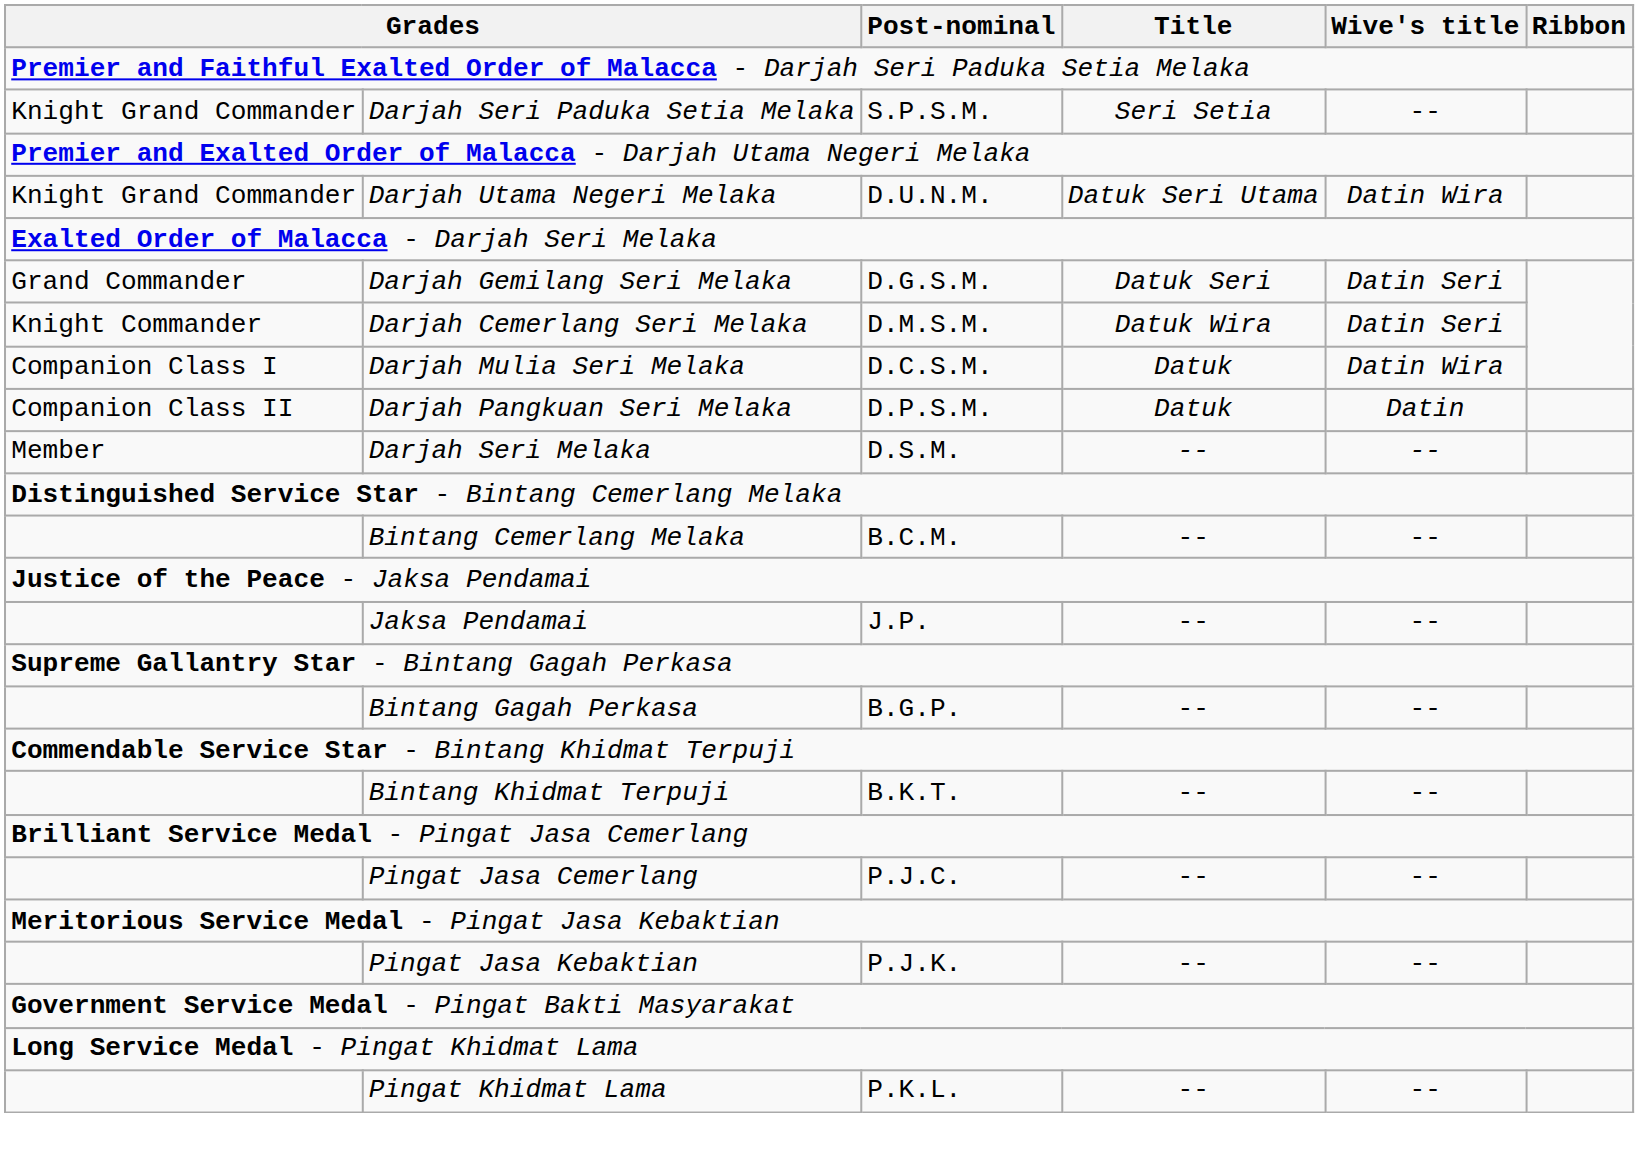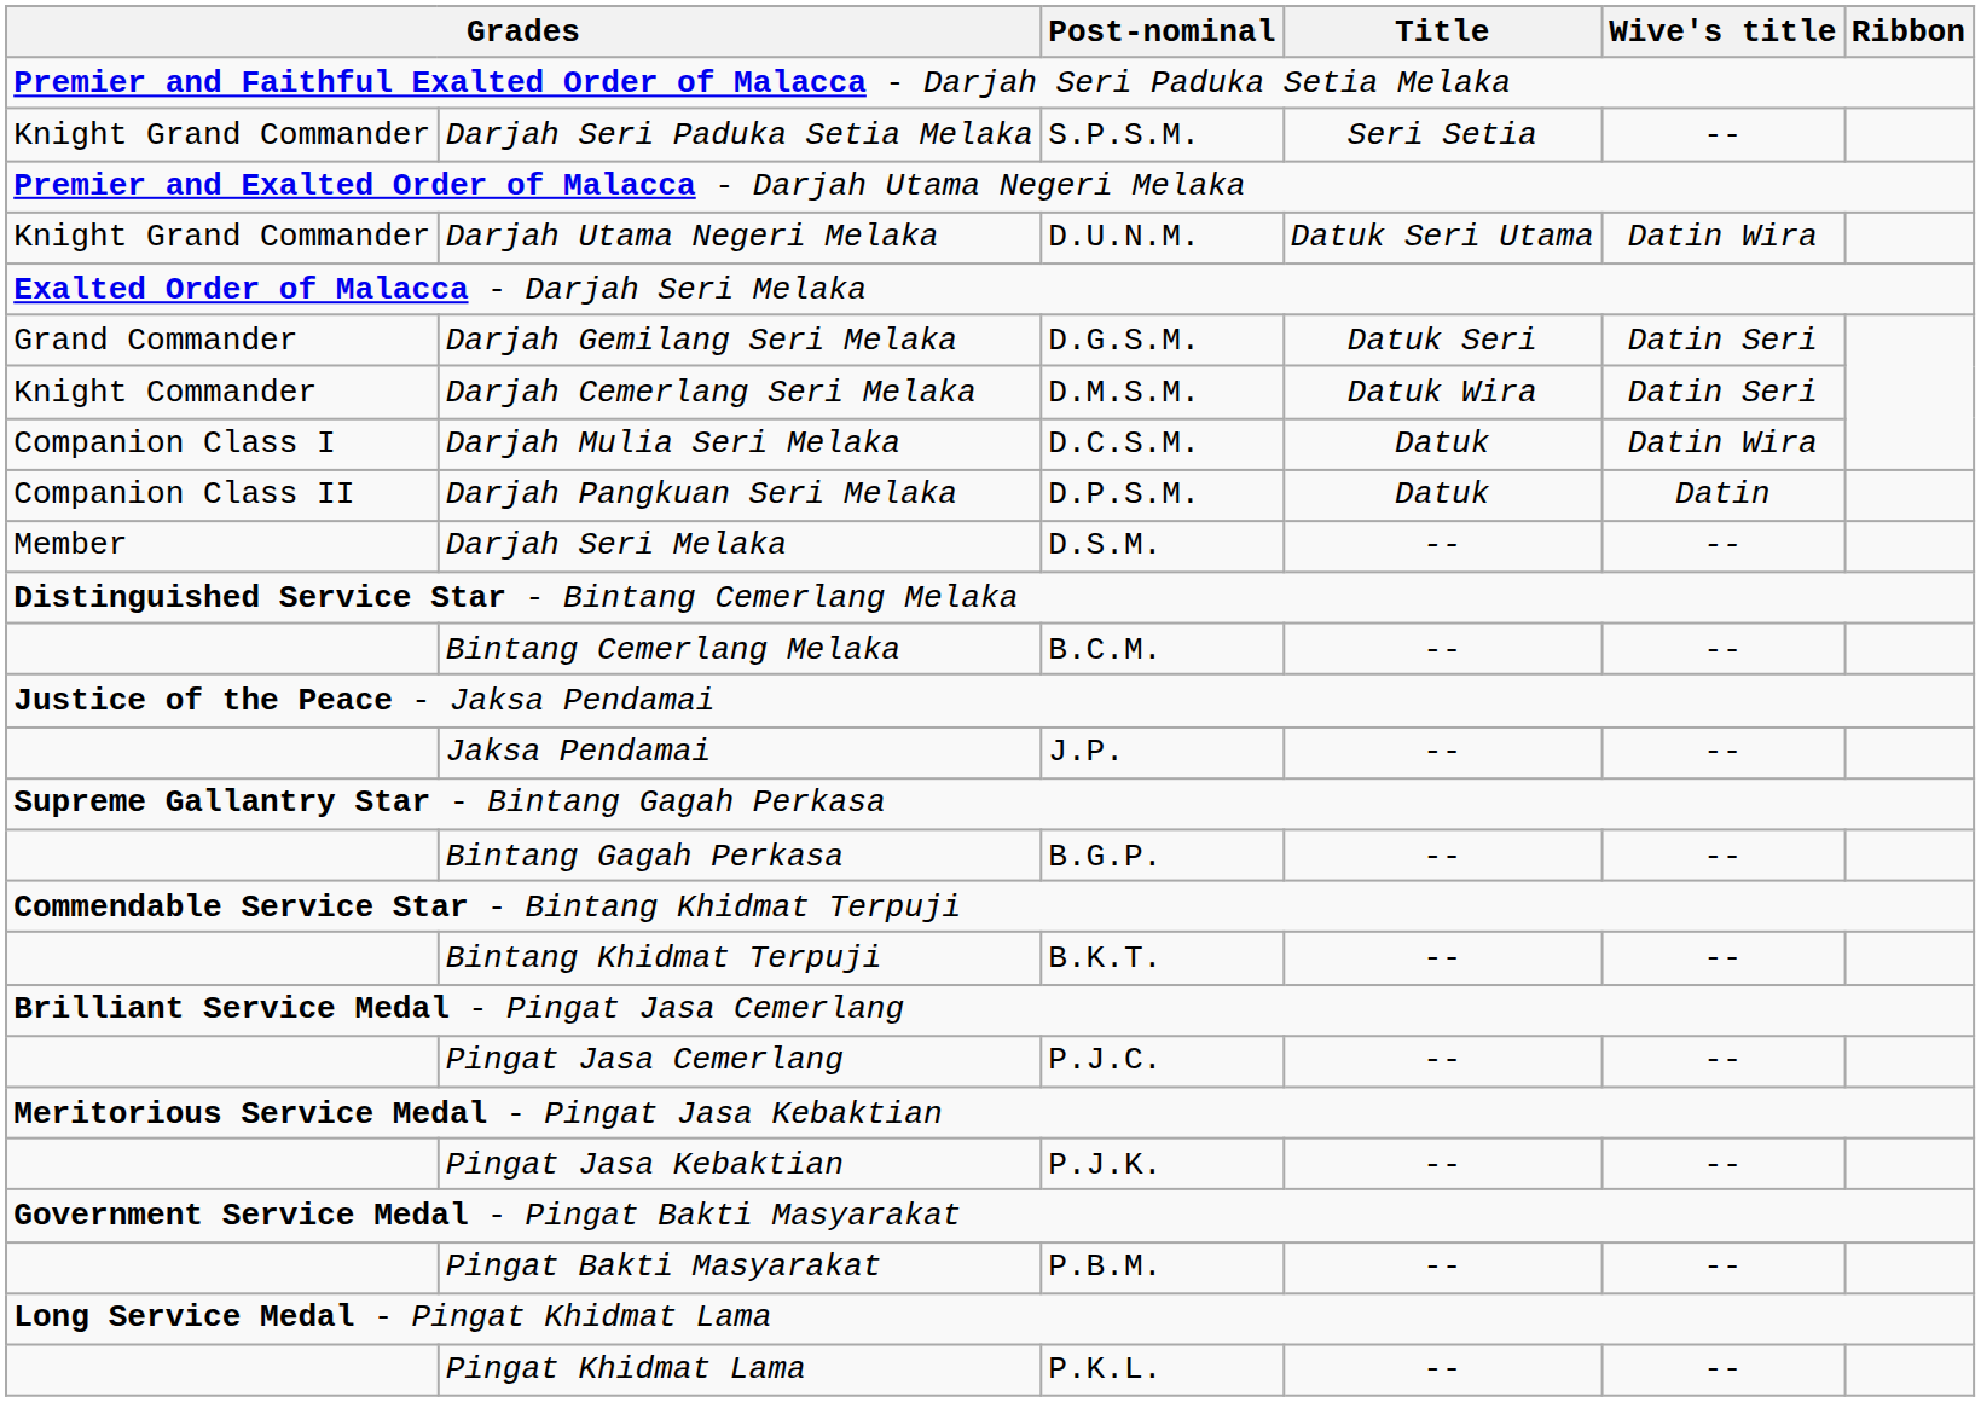 <table class="wikitable">
 <tr>
 <th colspan=2>Grades</th>
 <th>Post-nominal</th>
 <th>Title</th>
 <th>Wive's title</th>
 <th>Ribbon</th>
 </tr>
 <tr>
 <td colspan="6"><strong><a href='#'>Premier and Faithful Exalted Order of Malacca</a></strong> - <em>Darjah Seri Paduka Setia Melaka</em></td>
 </tr>
 <tr>
 <td>Knight Grand Commander</td>
 <td><em>Darjah Seri Paduka Setia Melaka</em></td>
 <td>S.P.S.M.</td>
 <td align=center><em>Seri Setia</em></td>
 <td align="center">--</td>
 <td align=center></td>
 </tr>
 <tr>
 <td colspan="6"><strong><a href='#'>Premier and Exalted Order of Malacca</a></strong> - <em>Darjah Utama Negeri Melaka</em></td>
 </tr>
 <tr>
 <td>Knight Grand Commander</td>
 <td><em>Darjah Utama Negeri Melaka</em></td>
 <td>D.U.N.M.</td>
 <td align=center><em>Datuk Seri Utama</em></td>
 <td align=center><em>Datin Wira</em></td>
 <td align=center></td>
 </tr>
 <tr>
 <td colspan="6"><strong><a href='#'>Exalted Order of Malacca</a></strong> - <em>Darjah Seri Melaka</em></td>
 </tr>
 <tr>
 <td>Grand Commander</td>
 <td><em>Darjah Gemilang Seri Melaka</em></td>
 <td>D.G.S.M.</td>
 <td align=center><em>Datuk Seri</em></td>
 <td align=center><em>Datin Seri</em></td>
 <td rowspan="3" align="center"></td>
 </tr>
 <tr>
 <td>Knight Commander</td>
 <td><em>Darjah Cemerlang Seri Melaka</em></td>
 <td>D.M.S.M.</td>
 <td align=center><em>Datuk Wira</em></td>
 <td align=center><em>Datin Seri</em></td>
 </tr>
 <tr>
 <td>Companion Class I</td>
 <td><em>Darjah Mulia Seri Melaka</em></td>
 <td>D.C.S.M.</td>
 <td align=center><em>Datuk</em></td>
 <td align=center><em>Datin Wira</em></td>
 </tr>
 <tr>
 <td>Companion Class II</td>
 <td><em>Darjah Pangkuan Seri Melaka</em></td>
 <td>D.P.S.M.</td>
 <td align=center><em>Datuk</em></td>
 <td align=center><em>Datin</em></td>
 <td align=center></td>
 </tr>
 <tr>
 <td>Member</td>
 <td><em>Darjah Seri Melaka</em></td>
 <td>D.S.M.</td>
 <td align=center><em>--</em></td>
 <td align=center><em>--</em></td>
 <td align="center"></td>
 </tr>
 <tr>
 <td colspan="6"><strong>Distinguished Service Star</strong> - <em>Bintang Cemerlang Melaka</em></td>
 </tr>
 <tr>
 <td></td>
 <td><em>Bintang Cemerlang Melaka</em></td>
 <td>B.C.M.</td>
 <td align=center>--</td>
 <td align=center>--</td>
 <td align=center></td>
 </tr>
 <tr>
 <td colspan="6"><strong>Justice of the Peace</strong> - <em>Jaksa Pendamai</em></td>
 </tr>
 <tr>
 <td></td>
 <td><em>Jaksa Pendamai</em></td>
 <td>J.P.</td>
 <td align=center>--</td>
 <td align=center>--</td>
 <td align=center></td>
 </tr>
 <tr>
 <td colspan="6"><strong>Supreme Gallantry Star</strong> - <em>Bintang Gagah Perkasa</em></td>
 </tr>
 <tr>
 <td></td>
 <td><em>Bintang Gagah Perkasa</em></td>
 <td>B.G.P.</td>
 <td align=center>--</td>
 <td align=center>--</td>
 <td align=center></td>
 </tr>
 <tr>
 <td colspan="6"><strong>Commendable Service Star</strong> - <em>Bintang Khidmat Terpuji</em></td>
 </tr>
 <tr>
 <td></td>
 <td><em>Bintang Khidmat Terpuji</em></td>
 <td>B.K.T.</td>
 <td align=center>--</td>
 <td align=center>--</td>
 <td align=center></td>
 </tr>
 <tr>
 <td colspan="6"><strong>Brilliant Service Medal</strong> - <em>Pingat Jasa Cemerlang</em></td>
 </tr>
 <tr>
 <td></td>
 <td><em>Pingat Jasa Cemerlang</em></td>
 <td>P.J.C.</td>
 <td align=center>--</td>
 <td align=center>--</td>
 <td align=center></td>
 </tr>
 <tr>
 <td colspan="6"><strong>Meritorious Service Medal</strong> - <em>Pingat Jasa Kebaktian</em></td>
 </tr>
 <tr>
 <td></td>
 <td><em>Pingat Jasa Kebaktian</em></td>
 <td>P.J.K.</td>
 <td align=center>--</td>
 <td align=center>--</td>
 <td align=center></td>
 </tr>
 <tr>
 <td colspan="6"><strong>Government Service Medal</strong> - <em>Pingat Bakti Masyarakat</em></td>
 </tr>
 <tr>
+<td></td>
+<td><em>Pingat Bakti Masyarakat</em></td>
+<td>P.B.M.</td>
+<td align=center>--</td>
+<td align=center>--</td>
+<td align=center></td>
+</tr>
+<tr>
 <td colspan="6"><strong>Long Service Medal</strong> - <em>Pingat Khidmat Lama</em></td>
 </tr>
 <tr>
 <td></td>
 <td><em>Pingat Khidmat Lama</em></td>
 <td>P.K.L.</td>
 <td align=center>--</td>
 <td align=center>--</td>
 <td align=center></td>
 </tr>
 </table>
